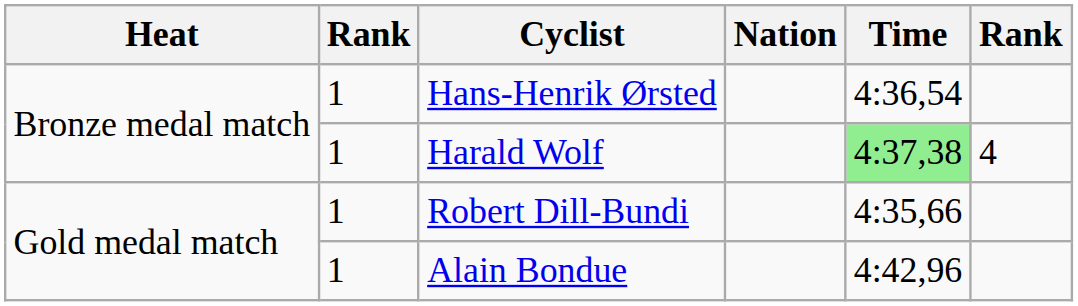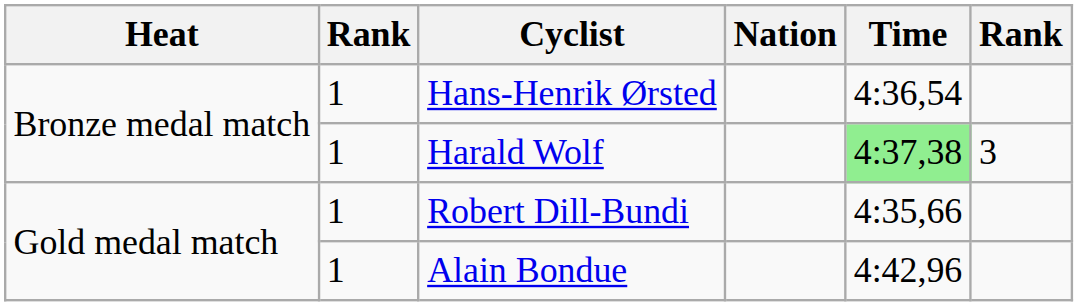 <table class="wikitable" style="font-size:95%;">
 <tr>
 <th>Heat</th>
 <th>Rank</th>
 <th>Cyclist</th>
 <th>Nation</th>
 <th>Time</th>
 <th>Rank</th>
 </tr>
 <tr>
 <td rowspan=2>Bronze medal match</td>
 <td>1</td>
 <td><a href='#'>Hans-Henrik Ørsted</a></td>
 <td></td>
 <td>4:36,54</td>
 <td></td>
 </tr>
 <tr>
 <td>1</td>
 <td><a href='#'>Harald Wolf</a></td>
 <td></td>
 <td style="background: lightgreen;">4:37,38</td>
-<td>4</td>
+<td>3</td>
 </tr>
 <tr>
 <td rowspan=2>Gold medal match</td>
 <td>1</td>
 <td><a href='#'>Robert Dill-Bundi</a></td>
 <td></td>
 <td>4:35,66</td>
 <td></td>
 </tr>
 <tr>
 <td>1</td>
 <td><a href='#'>Alain Bondue</a></td>
 <td></td>
 <td>4:42,96</td>
 <td></td>
 </tr>
 </table>
